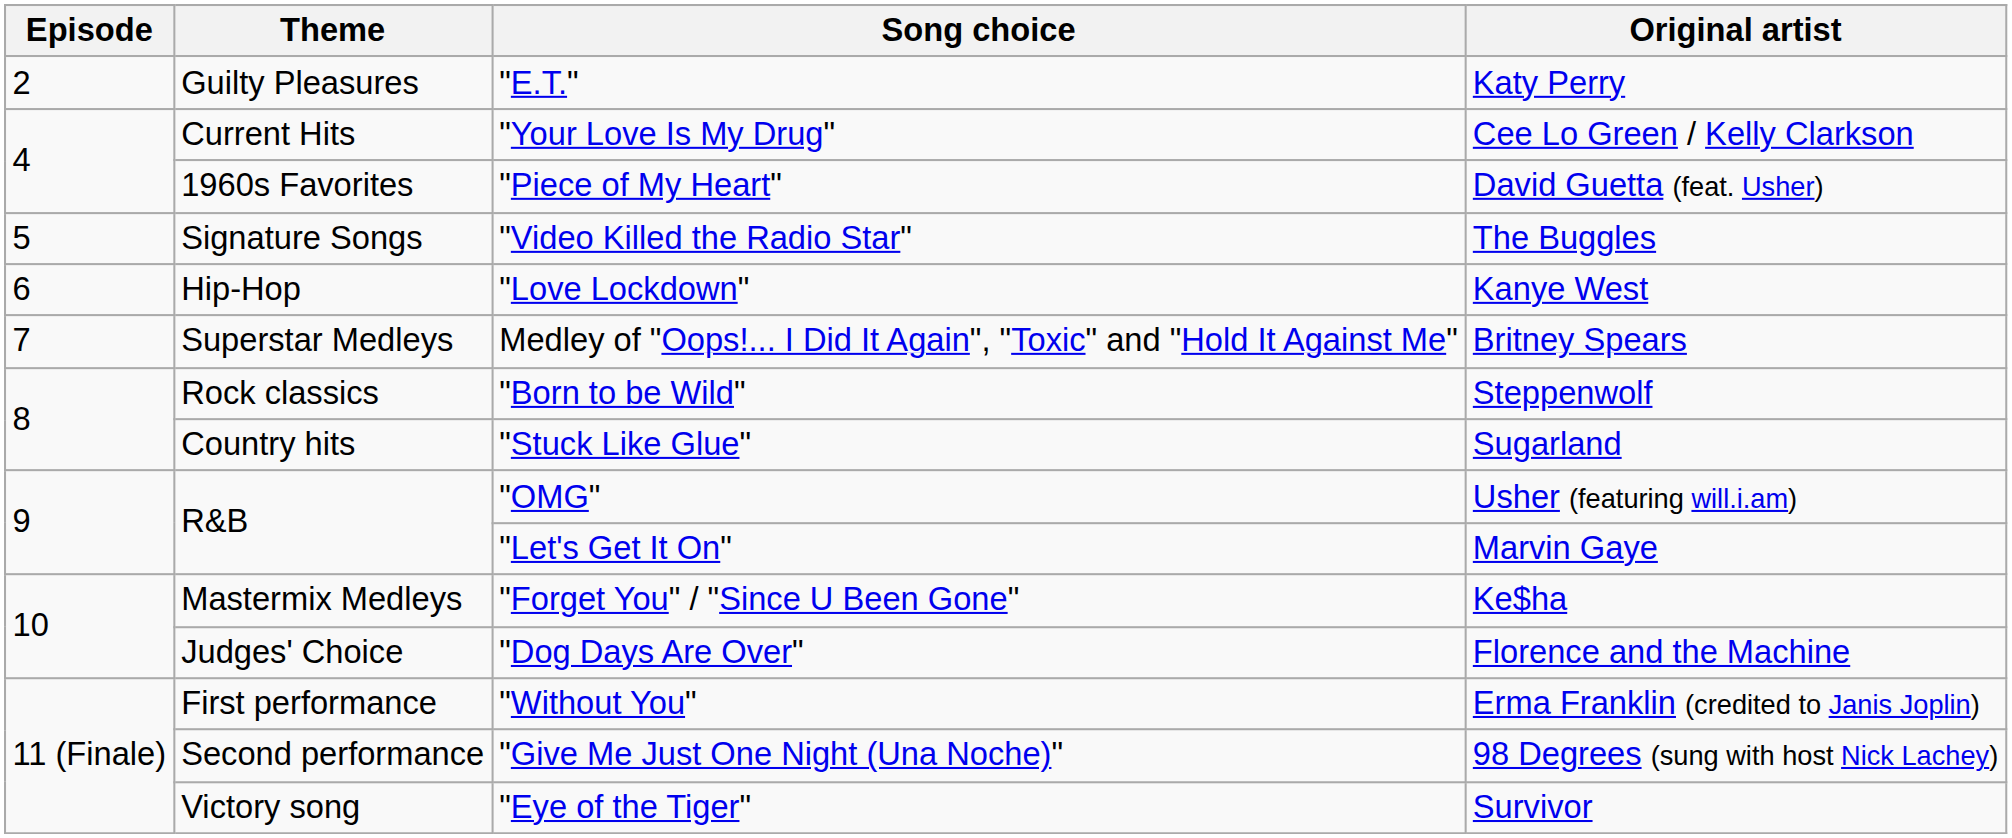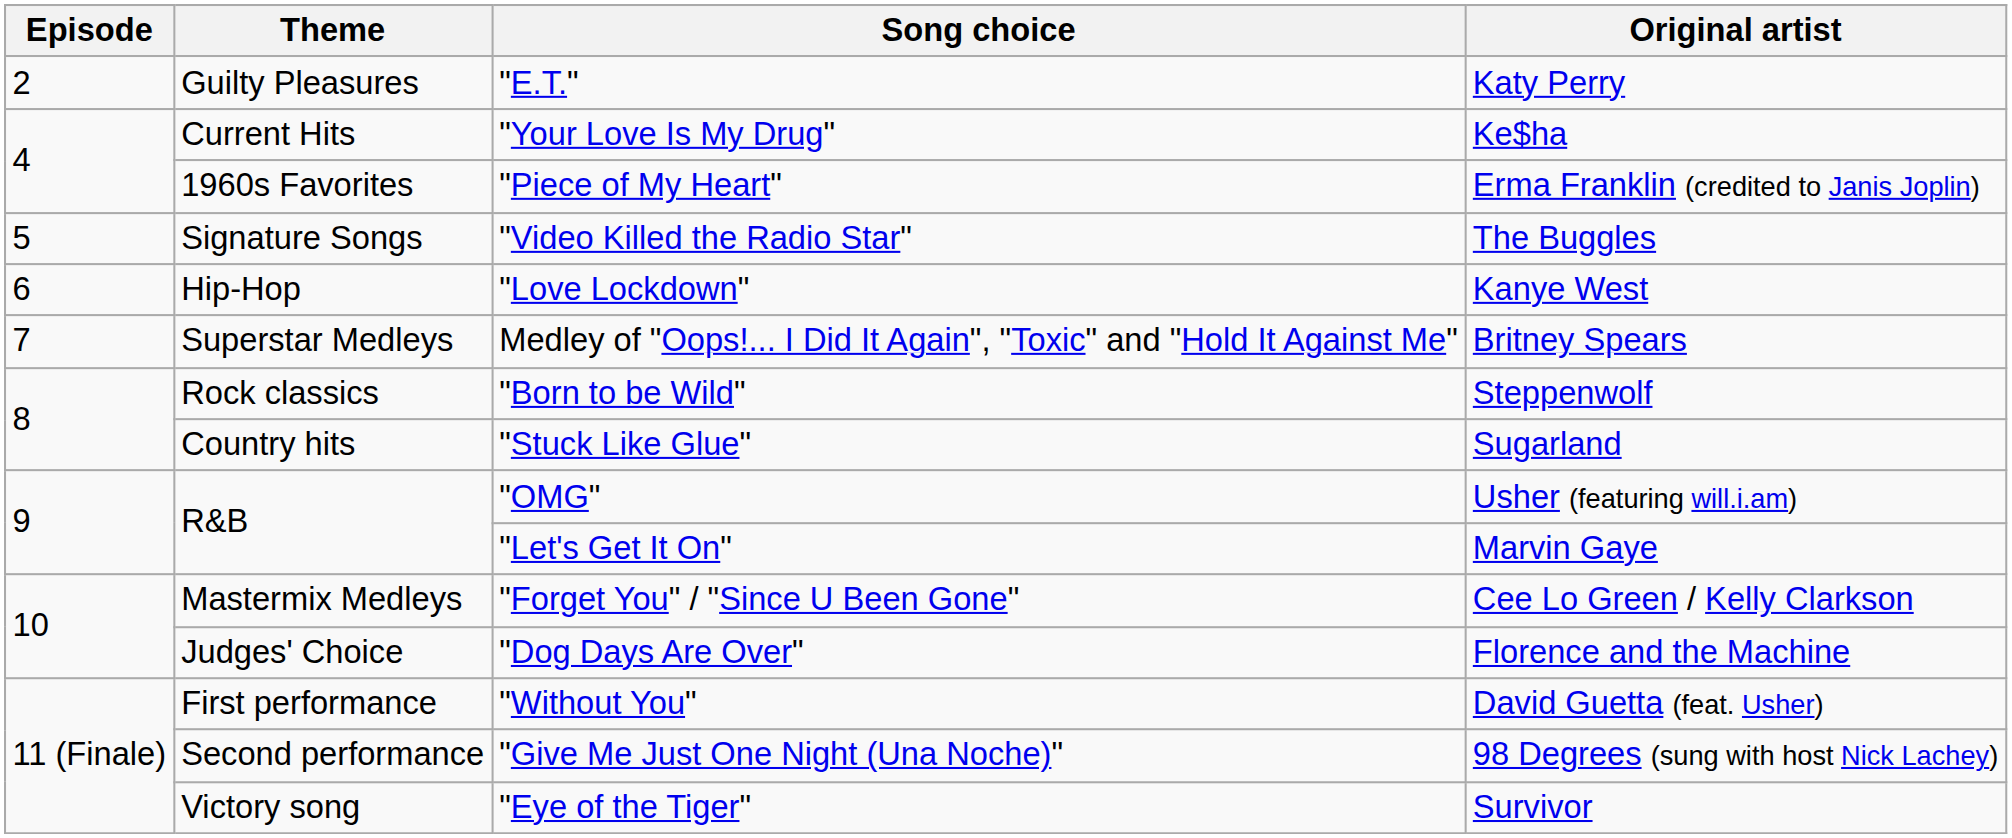 <table class="wikitable">
 <tr>
 <th>Episode</th>
 <th>Theme</th>
 <th>Song choice</th>
 <th>Original artist</th>
 </tr>
 <tr>
 <td>2</td>
 <td>Guilty Pleasures</td>
 <td>"<a href='#'>E.T.</a>"</td>
 <td><a href='#'>Katy Perry</a></td>
 </tr>
 <tr>
 <td rowspan="2">4</td>
 <td>Current Hits</td>
 <td>"<a href='#'>Your Love Is My Drug</a>"</td>
-<td><a href='#'>Cee Lo Green</a> / <a href='#'>Kelly Clarkson</a></td>
+<td><a href='#'>Ke$ha</a></td>
 </tr>
 <tr>
 <td>1960s Favorites</td>
 <td>"<a href='#'>Piece of My Heart</a>"</td>
-<td><a href='#'>David Guetta</a> <small>(feat. <a href='#'>Usher</a>)</small></td>
+<td><a href='#'>Erma Franklin</a> <small>(credited to <a href='#'>Janis Joplin</a>)</small></td>
 </tr>
 <tr>
 <td>5</td>
 <td>Signature Songs</td>
 <td>"<a href='#'>Video Killed the Radio Star</a>"</td>
 <td><a href='#'>The Buggles</a></td>
 </tr>
 <tr>
 <td>6</td>
 <td>Hip-Hop</td>
 <td>"<a href='#'>Love Lockdown</a>"</td>
 <td><a href='#'>Kanye West</a></td>
 </tr>
 <tr>
 <td>7</td>
 <td>Superstar Medleys</td>
 <td>Medley of "<a href='#'>Oops!... I Did It Again</a>", "<a href='#'>Toxic</a>" and "<a href='#'>Hold It Against Me</a>"</td>
 <td><a href='#'>Britney Spears</a></td>
 </tr>
 <tr Ahhs, Hall's>
 <td rowspan="2">8</td>
 <td>Rock classics</td>
 <td>"<a href='#'>Born to be Wild</a>"</td>
 <td><a href='#'>Steppenwolf</a></td>
 </tr>
 <tr>
 <td>Country hits</td>
 <td>"<a href='#'>Stuck Like Glue</a>"</td>
 <td><a href='#'>Sugarland</a></td>
 </tr>
 <tr>
 <td rowspan="2">9</td>
 <td rowspan="2">R&B</td>
 <td>"<a href='#'>OMG</a>"</td>
 <td><a href='#'>Usher</a> <small>(featuring <a href='#'>will.i.am</a>)</small></td>
 </tr>
 <tr>
 <td>"<a href='#'>Let's Get It On</a>"</td>
 <td><a href='#'>Marvin Gaye</a></td>
 </tr>
 <tr>
 <td rowspan="2">10</td>
 <td>Mastermix Medleys</td>
 <td>"<a href='#'>Forget You</a>" / "<a href='#'>Since U Been Gone</a>"</td>
-<td><a href='#'>Ke$ha</a></td>
+<td><a href='#'>Cee Lo Green</a> / <a href='#'>Kelly Clarkson</a></td>
 </tr>
 <tr>
 <td>Judges' Choice</td>
 <td>"<a href='#'>Dog Days Are Over</a>"</td>
 <td><a href='#'>Florence and the Machine</a></td>
 </tr>
 <tr>
 <td rowspan="3">11 (Finale)</td>
 <td>First performance</td>
 <td>"<a href='#'>Without You</a>"</td>
-<td><a href='#'>Erma Franklin</a> <small>(credited to <a href='#'>Janis Joplin</a>)</small></td>
+<td><a href='#'>David Guetta</a> <small>(feat. <a href='#'>Usher</a>)</small></td>
 </tr>
 <tr>
 <td>Second performance</td>
 <td>"<a href='#'>Give Me Just One Night (Una Noche)</a>"</td>
 <td><a href='#'>98 Degrees</a> <small>(sung with host <a href='#'>Nick Lachey</a>)</small></td>
 </tr>
 <tr>
 <td>Victory song</td>
 <td>"<a href='#'>Eye of the Tiger</a>"</td>
 <td><a href='#'>Survivor</a></td>
 </tr>
 </table>
